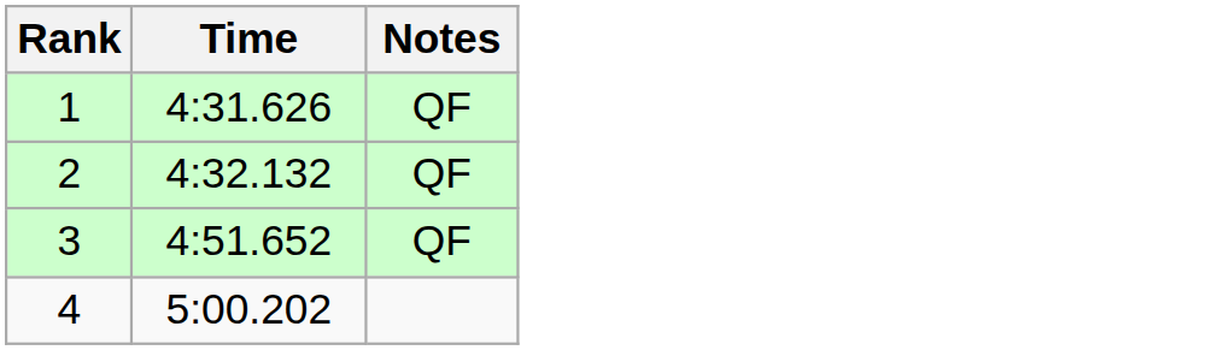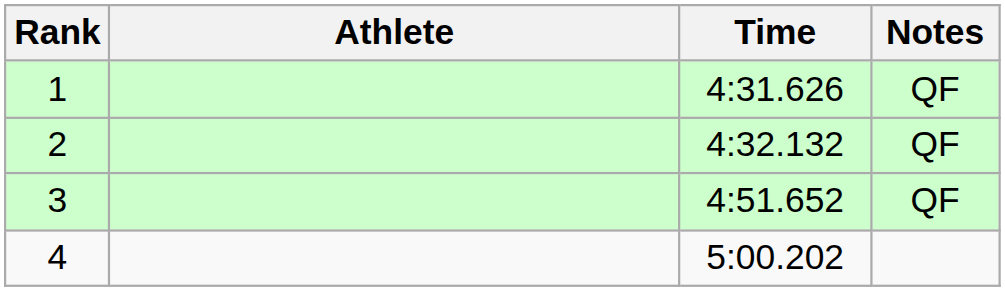 <table class=wikitable style="text-align:center">
 <tr>
 <th width=40>Rank</th>
+<th width=250>Athlete</th>
 <th width=80>Time</th>
 <th width=50>Notes</th>
 </tr>
 <tr bgcolor="ccffcc">
 <td>1</td>
+<td align=left></td>
 <td>4:31.626</td>
 <td>QF</td>
 </tr>
 <tr bgcolor="ccffcc">
 <td>2</td>
+<td align=left></td>
 <td>4:32.132</td>
 <td>QF</td>
 </tr>
 <tr bgcolor="ccffcc">
 <td>3</td>
+<td align=left></td>
 <td>4:51.652</td>
 <td>QF</td>
 </tr>
 <tr>
 <td>4</td>
+<td align=left></td>
 <td>5:00.202</td>
 <td></td>
 </tr>
 </table>
